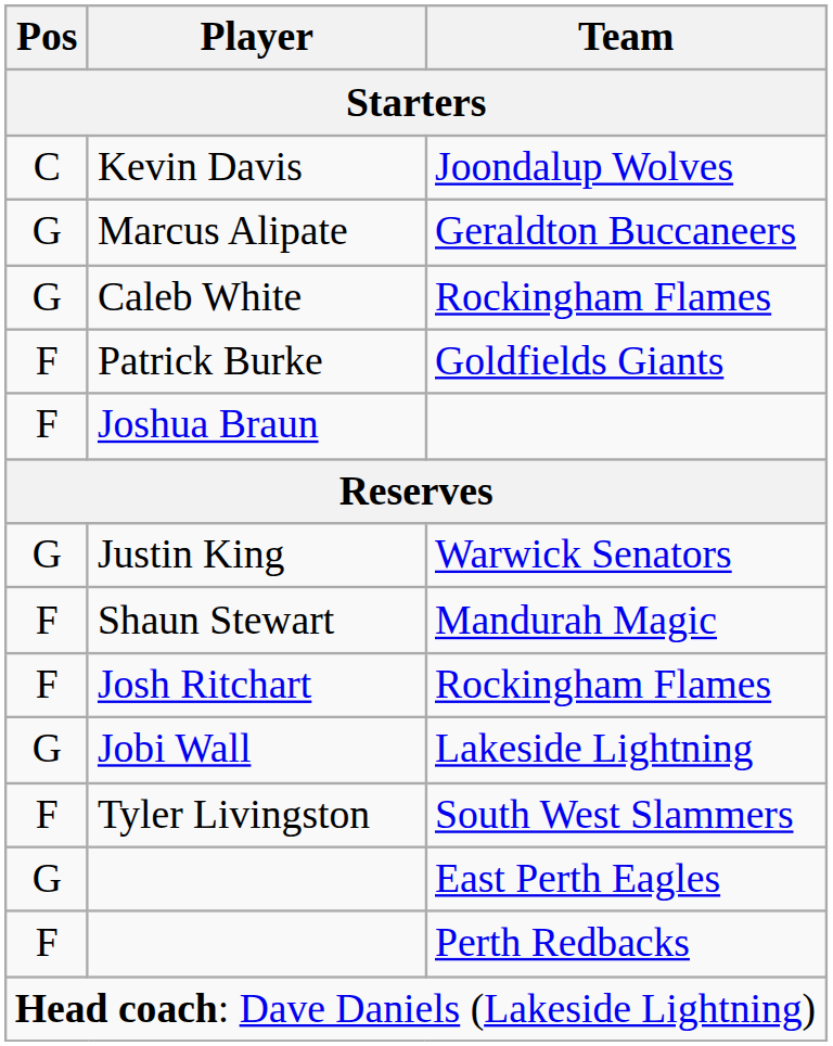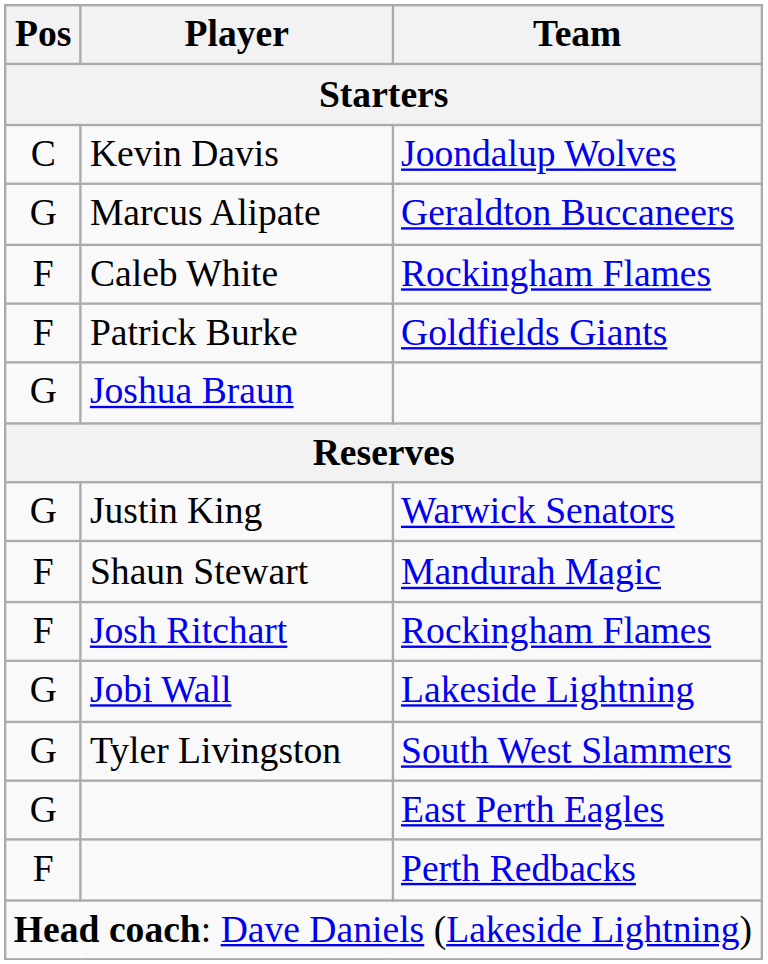 <table class="wikitable" style="text-align:center">
 <tr>
 <th scope="col" width="25px">Pos</th>
 <th scope="col" width="125px">Player</th>
 <th scope="col" width="150px">Team</th>
 </tr>
 <tr>
 <th scope="col" colspan="3">Starters</th>
 </tr>
 <tr>
 <td>C</td>
 <td style="text-align:left"> Kevin Davis</td>
 <td style="text-align:left"><a href='#'>Joondalup Wolves</a></td>
 </tr>
 <tr>
 <td>G</td>
 <td style="text-align:left"> Marcus Alipate</td>
 <td style="text-align:left"><a href='#'>Geraldton Buccaneers</a></td>
 </tr>
 <tr>
-<td>G</td>
+<td>F</td>
 <td style="text-align:left"> Caleb White</td>
 <td style="text-align:left"><a href='#'>Rockingham Flames</a></td>
 </tr>
 <tr>
 <td>F</td>
 <td style="text-align:left"> Patrick Burke</td>
 <td style="text-align:left"><a href='#'>Goldfields Giants</a></td>
 </tr>
 <tr>
-<td>F</td>
+<td>G</td>
 <td style="text-align:left"> <a href='#'>Joshua Braun</a></td>
 <td style="text-align:left"></td>
 </tr>
 <tr>
 <th scope="col" colspan="3">Reserves</th>
 </tr>
 <tr>
 <td>G</td>
 <td style="text-align:left"> Justin King</td>
 <td style="text-align:left"><a href='#'>Warwick Senators</a></td>
 </tr>
 <tr>
 <td>F</td>
 <td style="text-align:left"> Shaun Stewart</td>
 <td style="text-align:left"><a href='#'>Mandurah Magic</a></td>
 </tr>
 <tr>
 <td>F</td>
 <td style="text-align:left"> <a href='#'>Josh Ritchart</a></td>
 <td style="text-align:left"><a href='#'>Rockingham Flames</a></td>
 </tr>
 <tr>
 <td>G</td>
 <td style="text-align:left"> <a href='#'>Jobi Wall</a></td>
 <td style="text-align:left"><a href='#'>Lakeside Lightning</a></td>
 </tr>
 <tr>
-<td>F</td>
+<td>G</td>
 <td style="text-align:left"> Tyler Livingston</td>
 <td style="text-align:left"><a href='#'>South West Slammers</a></td>
 </tr>
 <tr>
 <td>G</td>
 <td style="text-align:left"></td>
 <td style="text-align:left"><a href='#'>East Perth Eagles</a></td>
 </tr>
 <tr>
 <td>F</td>
 <td style="text-align:left"></td>
 <td style="text-align:left"><a href='#'>Perth Redbacks</a></td>
 </tr>
 <tr>
 <td style="text-align:left" colspan="3"><strong>Head coach</strong>:  <a href='#'>Dave Daniels</a> (<a href='#'>Lakeside Lightning</a>)</td>
 </tr>
 </table>
